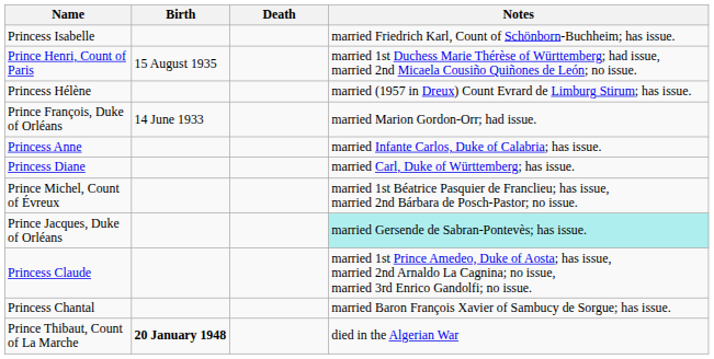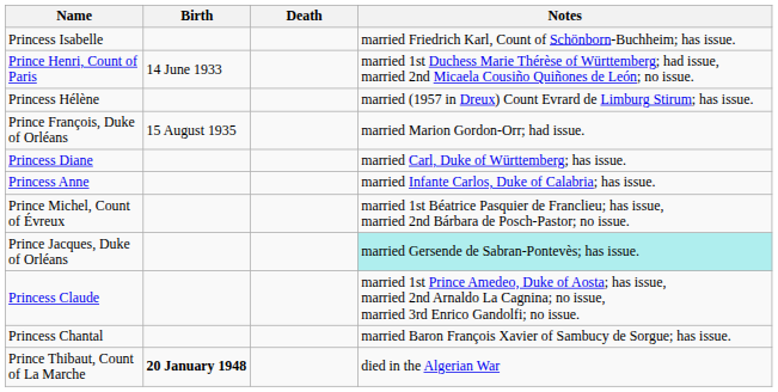 <table class="wikitable sortable">
 <tr>
 <th width="18%">Name</th>
 <th width="14%">Birth</th>
 <th width="14%">Death</th>
 <th width="62%">Notes</th>
 </tr>
 <tr>
 <td>Princess Isabelle</td>
 <td></td>
 <td></td>
 <td>married Friedrich Karl, Count of <a href='#'>Schönborn</a>-Buchheim; has issue.</td>
 </tr>
 <tr>
 <td><a href='#'>Prince Henri, Count of Paris</a></td>
-<td>15 August 1935</td>
+<td>14 June 1933</td>
 <td></td>
 <td>married 1st <a href='#'>Duchess Marie Thérèse of Württemberg</a>; had issue,<br>married 2nd <a href='#'>Micaela Cousiño Quiñones de León</a>; no issue.</td>
 </tr>
 <tr>
 <td>Princess Hélène</td>
 <td></td>
 <td></td>
 <td>married (1957 in <a href='#'>Dreux</a>) Count Evrard de <a href='#'>Limburg Stirum</a>; has issue.</td>
 </tr>
 <tr>
 <td>Prince François, Duke of Orléans</td>
-<td>14 June 1933</td>
+<td>15 August 1935</td>
 <td></td>
 <td>married Marion Gordon-Orr; had issue.</td>
+</tr>
+<tr>
+<td><a href='#'>Princess Diane</a></td>
+<td></td>
+<td></td>
+<td>married <a href='#'>Carl, Duke of Württemberg</a>; has issue.</td>
 </tr>
 <tr>
 <td><a href='#'>Princess Anne</a></td>
 <td></td>
 <td></td>
 <td>married <a href='#'>Infante Carlos, Duke of Calabria</a>; has issue.</td>
-</tr>
-<tr>
-<td><a href='#'>Princess Diane</a></td>
-<td></td>
-<td></td>
-<td>married <a href='#'>Carl, Duke of Württemberg</a>; has issue.</td>
 </tr>
 <tr>
 <td>Prince Michel, Count of Évreux</td>
 <td></td>
 <td></td>
 <td>married 1st Béatrice Pasquier de Franclieu; has issue,<br>married 2nd Bárbara de Posch-Pastor; no issue.</td>
 </tr>
 <tr>
 <td>Prince Jacques, Duke of Orléans</td>
 <td></td>
 <td></td>
 <td style="background: paleturquoise;">married Gersende de Sabran-Pontevès; has issue.</td>
 </tr>
 <tr>
 <td><a href='#'>Princess Claude</a></td>
 <td></td>
 <td></td>
 <td>married 1st <a href='#'>Prince Amedeo, Duke of Aosta</a>; has issue,<br> married 2nd Arnaldo La Cagnina; no issue,<br> married 3rd Enrico Gandolfi; no issue.</td>
 </tr>
 <tr>
 <td>Princess Chantal</td>
 <td></td>
 <td></td>
 <td>married Baron François Xavier of Sambucy de Sorgue; has issue.</td>
 </tr>
 <tr>
 <td>Prince Thibaut, Count of La Marche</td>
 <td><strong>20 January 1948</strong></td>
 <td></td>
 <td>died in the <a href='#'>Algerian War</a></td>
 </tr>
 </table>
